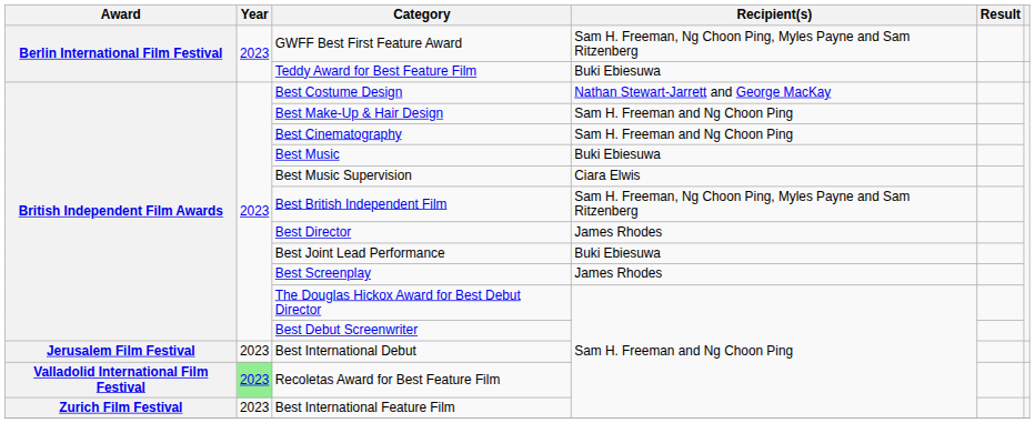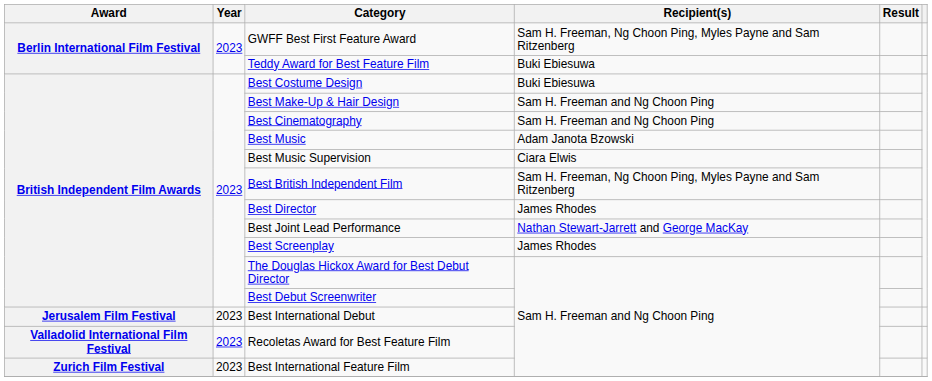 <table class="wikitable sortable plainrowheaders">
 <tr>
 <th scope="col">Award</th>
 <th scope="col">Year</th>
 <th scope="col">Category</th>
 <th scope="col">Recipient(s)</th>
 <th scope="col">Result</th>
 <th scope="col" class="unsortable"></th>
 </tr>
 <tr>
 <th scope="row" rowspan="2"><a href='#'>Berlin International Film Festival</a></th>
 <td rowspan="2"><a href='#'>2023</a></td>
 <td>GWFF Best First Feature Award</td>
 <td>Sam H. Freeman, Ng Choon Ping, Myles Payne and Sam Ritzenberg</td>
 <td></td>
 <td align="center"></td>
 </tr>
 <tr>
 <td><a href='#'>Teddy Award for Best Feature Film</a></td>
 <td>Buki Ebiesuwa</td>
 <td></td>
 <td align="center"></td>
 </tr>
 <tr>
 <th scope="row" rowspan="11"><a href='#'>British Independent Film Awards</a></th>
 <td rowspan="11"><a href='#'>2023</a></td>
 <td><a href='#'>Best Costume Design</a></td>
-<td><a href='#'>Nathan Stewart-Jarrett</a> and <a href='#'>George MacKay</a></td>
+<td>Buki Ebiesuwa</td>
 <td></td>
 <td align="center" rowspan="11"></td>
 </tr>
 <tr>
 <td><a href='#'>Best Make-Up & Hair Design</a></td>
 <td>Sam H. Freeman and Ng Choon Ping</td>
 <td></td>
 </tr>
 <tr>
 <td><a href='#'>Best Cinematography</a></td>
 <td>Sam H. Freeman and Ng Choon Ping</td>
 <td></td>
 </tr>
 <tr>
 <td><a href='#'>Best Music</a></td>
-<td>Buki Ebiesuwa</td>
+<td>Adam Janota Bzowski</td>
 <td></td>
 </tr>
 <tr>
 <td>Best Music Supervision</td>
 <td>Ciara Elwis</td>
 <td></td>
 </tr>
 <tr>
 <td><a href='#'>Best British Independent Film</a></td>
 <td>Sam H. Freeman, Ng Choon Ping, Myles Payne and Sam Ritzenberg</td>
 <td></td>
 </tr>
 <tr>
 <td><a href='#'>Best Director</a></td>
 <td>James Rhodes</td>
 <td></td>
 </tr>
 <tr>
 <td>Best Joint Lead Performance</td>
-<td>Buki Ebiesuwa</td>
+<td><a href='#'>Nathan Stewart-Jarrett</a> and <a href='#'>George MacKay</a></td>
 <td></td>
 </tr>
 <tr>
 <td><a href='#'>Best Screenplay</a></td>
 <td>James Rhodes</td>
 <td></td>
 </tr>
 <tr>
 <td><a href='#'>The Douglas Hickox Award for Best Debut Director</a></td>
 <td rowspan="5">Sam H. Freeman and Ng Choon Ping</td>
 <td></td>
 </tr>
 <tr>
 <td><a href='#'>Best Debut Screenwriter</a></td>
 <td></td>
 </tr>
 <tr>
 <th scope="row"><a href='#'>Jerusalem Film Festival</a></th>
 <td>2023</td>
 <td>Best International Debut</td>
 <td></td>
 <td></td>
 </tr>
 <tr>
 <th scope="row"><a href='#'>Valladolid International Film Festival</a></th>
-<td style="background: lightgreen;"><a href='#'>2023</a></td>
+<td><a href='#'>2023</a></td>
 <td>Recoletas Award for Best Feature Film</td>
 <td></td>
 <td align="center"></td>
 </tr>
 <tr>
 <th scope="row"><a href='#'>Zurich Film Festival</a></th>
 <td>2023</td>
 <td>Best International Feature Film</td>
 <td></td>
 <td></td>
 </tr>
 <tr>
 </tr>
 </table>
